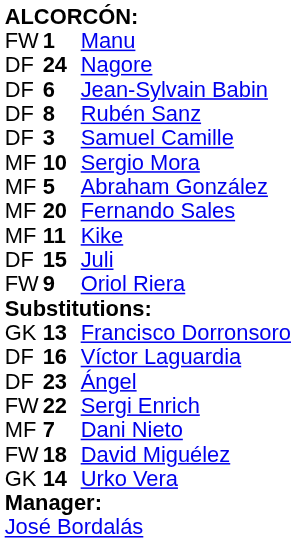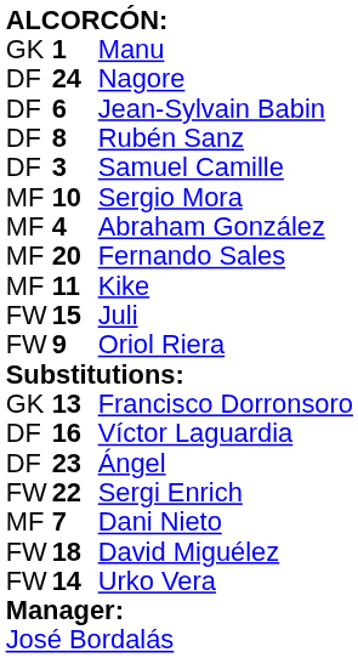 <table style="font-size: 90%" cellspacing="0" cellpadding="0" align="center">
 <tr>
 <td colspan=4><strong>ALCORCÓN:</strong></td>
 </tr>
 <tr>
 <th width="25"></th>
 <th width="25"></th>
 </tr>
 <tr>
-<td>FW</td>
+<td>GK</td>
 <td><strong>1</strong></td>
 <td> <a href='#'>Manu</a></td>
 </tr>
 <tr>
 <td>DF</td>
 <td><strong>24</strong></td>
 <td> <a href='#'>Nagore</a></td>
 </tr>
 <tr>
 <td>DF</td>
 <td><strong>6</strong></td>
 <td> <a href='#'>Jean-Sylvain Babin</a></td>
 </tr>
 <tr>
 <td>DF</td>
 <td><strong>8</strong></td>
 <td> <a href='#'>Rubén Sanz</a></td>
 <td></td>
 </tr>
 <tr>
 <td>DF</td>
 <td><strong>3</strong></td>
 <td> <a href='#'>Samuel Camille</a></td>
 <td></td>
 </tr>
 <tr>
 <td>MF</td>
 <td><strong>10</strong></td>
 <td> <a href='#'>Sergio Mora</a></td>
 </tr>
 <tr>
 <td>MF</td>
-<td><strong>5</strong></td>
+<td><strong>4</strong></td>
 <td> <a href='#'>Abraham González</a></td>
 </tr>
 <tr>
 <td>MF</td>
 <td><strong>20</strong></td>
 <td> <a href='#'>Fernando Sales</a></td>
 <td></td>
 <td></td>
 </tr>
 <tr>
 <td>MF</td>
 <td><strong>11</strong></td>
 <td> <a href='#'>Kike</a></td>
 <td></td>
 <td></td>
 </tr>
 <tr>
-<td>DF</td>
+<td>FW</td>
 <td><strong>15</strong></td>
 <td> <a href='#'>Juli</a></td>
 </tr>
 <tr>
 <td>FW</td>
 <td><strong>9</strong></td>
 <td> <a href='#'>Oriol Riera</a></td>
 <td></td>
 <td></td>
 </tr>
 <tr>
 <td colspan=3><strong>Substitutions:</strong></td>
 </tr>
 <tr>
 <td>GK</td>
 <td><strong>13</strong></td>
 <td> <a href='#'>Francisco Dorronsoro</a></td>
 </tr>
 <tr>
 <td>DF</td>
 <td><strong>16</strong></td>
 <td> <a href='#'>Víctor Laguardia</a></td>
 </tr>
 <tr>
 <td>DF</td>
 <td><strong>23</strong></td>
 <td> <a href='#'>Ángel</a></td>
 </tr>
 <tr>
 <td>FW</td>
 <td><strong>22</strong></td>
 <td> <a href='#'>Sergi Enrich</a></td>
 <td></td>
 <td></td>
 </tr>
 <tr>
 <td>MF</td>
 <td><strong>7</strong></td>
 <td> <a href='#'>Dani Nieto</a></td>
 <td></td>
 <td></td>
 </tr>
 <tr>
 <td>FW</td>
 <td><strong>18</strong></td>
 <td> <a href='#'>David Miguélez</a></td>
 </tr>
 <tr>
-<td>GK</td>
+<td>FW</td>
 <td><strong>14</strong></td>
 <td> <a href='#'>Urko Vera</a></td>
 <td></td>
 <td></td>
 </tr>
 <tr>
 <td colspan=3><strong>Manager:</strong></td>
 </tr>
 <tr>
 <td colspan=3> <a href='#'>José Bordalás</a></td>
 </tr>
 </table>
